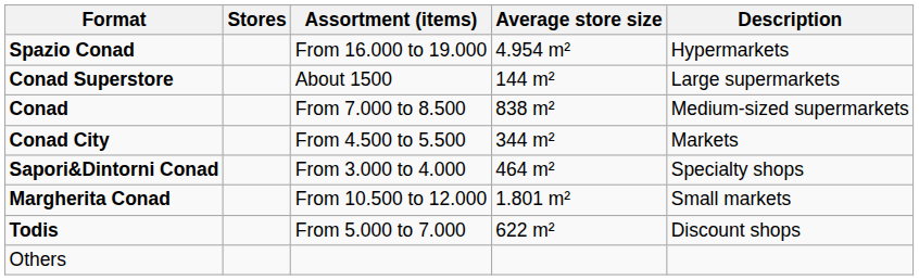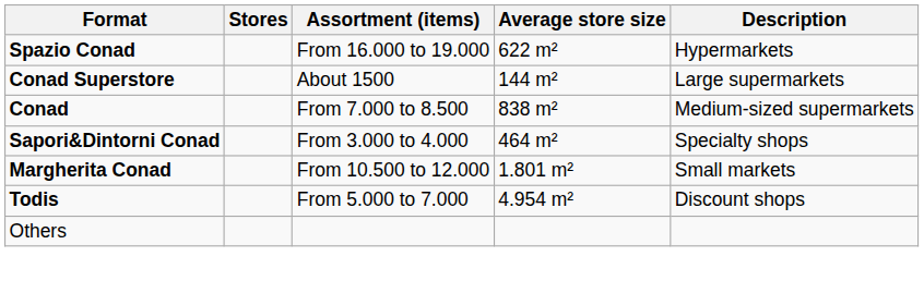 <table class="wikitable">
 <tr>
 <th>Format</th>
 <th>Stores</th>
 <th>Assortment (items)</th>
 <th>Average store size</th>
 <th>Description</th>
 </tr>
 <tr>
 <td><strong>Spazio Conad</strong></td>
 <td></td>
 <td>From 16.000 to 19.000</td>
-<td>4.954 m²</td>
+<td>622 m²</td>
 <td>Hypermarkets</td>
 </tr>
 <tr>
 <td><strong>Conad Superstore</strong></td>
 <td></td>
 <td>About 1500</td>
 <td>144 m²</td>
 <td>Large supermarkets</td>
 </tr>
 <tr>
 <td><strong>Conad</strong></td>
 <td></td>
 <td>From 7.000 to 8.500</td>
 <td>838 m²</td>
 <td>Medium-sized supermarkets</td>
-</tr>
-<tr>
-<td><strong>Conad City</strong></td>
-<td></td>
-<td>From 4.500 to 5.500</td>
-<td>344 m²</td>
-<td>Markets</td>
 </tr>
 <tr>
 <td><strong>Sapori&Dintorni Conad</strong></td>
 <td></td>
 <td>From 3.000 to 4.000</td>
 <td>464 m²</td>
 <td>Specialty shops</td>
 </tr>
 <tr>
 <td><strong>Margherita Conad</strong></td>
 <td></td>
 <td>From 10.500 to 12.000</td>
 <td>1.801 m²</td>
 <td>Small markets</td>
 </tr>
 <tr>
 <td><strong>Todis</strong></td>
 <td></td>
 <td>From 5.000 to 7.000</td>
-<td>622 m²</td>
+<td>4.954 m²</td>
 <td>Discount shops</td>
 </tr>
 <tr>
 <td>Others</td>
 <td></td>
 <td></td>
 <td></td>
 <td></td>
 </tr>
 </table>
